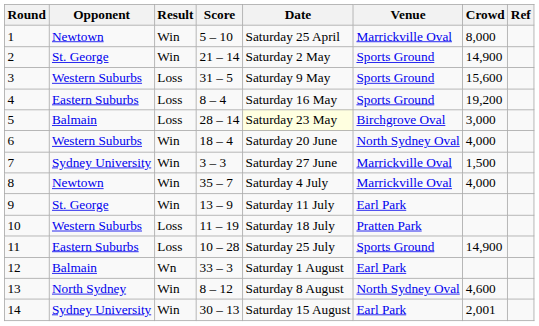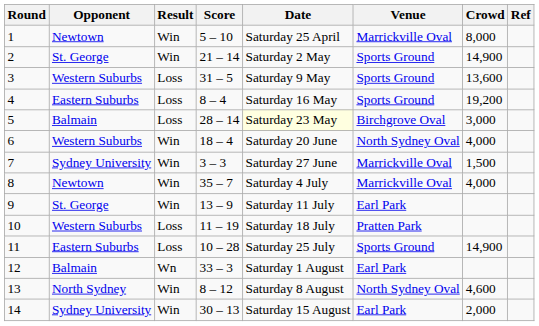 <table class="wikitable" style="text-align:left;">
 <tr>
 <th>Round</th>
 <th>Opponent</th>
 <th>Result</th>
 <th>Score</th>
 <th>Date</th>
 <th>Venue</th>
 <th>Crowd</th>
 <th>Ref</th>
 </tr>
 <tr>
 <td>1</td>
 <td> <a href='#'>Newtown</a></td>
 <td>Win</td>
 <td>5 – 10</td>
 <td>Saturday 25 April</td>
 <td><a href='#'>Marrickville Oval</a></td>
 <td>8,000</td>
 <td></td>
 </tr>
 <tr>
 <td>2</td>
 <td> <a href='#'>St. George</a></td>
 <td>Win</td>
 <td>21 – 14</td>
 <td>Saturday 2 May</td>
 <td><a href='#'>Sports Ground</a></td>
 <td>14,900</td>
 <td></td>
 </tr>
 <tr>
 <td>3</td>
 <td> <a href='#'>Western Suburbs</a></td>
 <td>Loss</td>
 <td>31 – 5</td>
 <td>Saturday 9 May</td>
 <td><a href='#'>Sports Ground</a></td>
-<td>15,600</td>
+<td>13,600</td>
 <td></td>
 </tr>
 <tr>
 <td>4</td>
 <td> <a href='#'>Eastern Suburbs</a></td>
 <td>Loss</td>
 <td>8 – 4</td>
 <td>Saturday 16 May</td>
 <td><a href='#'>Sports Ground</a></td>
 <td>19,200</td>
 <td></td>
 </tr>
 <tr>
 <td>5</td>
 <td> <a href='#'>Balmain</a></td>
 <td>Loss</td>
 <td>28 – 14</td>
 <td style="background: lightyellow;">Saturday 23 May</td>
 <td><a href='#'>Birchgrove Oval</a></td>
 <td>3,000</td>
 <td></td>
 </tr>
 <tr>
 <td>6</td>
 <td> <a href='#'>Western Suburbs</a></td>
 <td>Win</td>
 <td>18 – 4</td>
 <td>Saturday 20 June</td>
 <td><a href='#'>North Sydney Oval</a></td>
 <td>4,000</td>
 <td></td>
 </tr>
 <tr>
 <td>7</td>
 <td> <a href='#'>Sydney University</a></td>
 <td>Win</td>
 <td>3 – 3</td>
 <td>Saturday 27 June</td>
 <td><a href='#'>Marrickville Oval</a></td>
 <td>1,500</td>
 <td></td>
 </tr>
 <tr>
 <td>8</td>
 <td> <a href='#'>Newtown</a></td>
 <td>Win</td>
 <td>35 – 7</td>
 <td>Saturday 4 July</td>
 <td><a href='#'>Marrickville Oval</a></td>
 <td>4,000</td>
 <td></td>
 </tr>
 <tr>
 <td>9</td>
 <td> <a href='#'>St. George</a></td>
 <td>Win</td>
 <td>13 – 9</td>
 <td>Saturday 11 July</td>
 <td><a href='#'>Earl Park</a></td>
 <td></td>
 <td></td>
 </tr>
 <tr>
 <td>10</td>
 <td> <a href='#'>Western Suburbs</a></td>
 <td>Loss</td>
 <td>11 – 19</td>
 <td>Saturday 18 July</td>
 <td><a href='#'>Pratten Park</a></td>
 <td></td>
 <td></td>
 </tr>
 <tr>
 <td>11</td>
 <td> <a href='#'>Eastern Suburbs</a></td>
 <td>Loss</td>
 <td>10 – 28</td>
 <td>Saturday 25 July</td>
 <td><a href='#'>Sports Ground</a></td>
 <td>14,900</td>
 <td></td>
 </tr>
 <tr>
 <td>12</td>
 <td> <a href='#'>Balmain</a></td>
 <td>Wn</td>
 <td>33 – 3</td>
 <td>Saturday 1 August</td>
 <td><a href='#'>Earl Park</a></td>
 <td></td>
 <td></td>
 </tr>
 <tr>
 <td>13</td>
 <td> <a href='#'>North Sydney</a></td>
 <td>Win</td>
 <td>8 – 12</td>
 <td>Saturday 8 August</td>
 <td><a href='#'>North Sydney Oval</a></td>
 <td>4,600</td>
 <td></td>
 </tr>
 <tr>
 <td>14</td>
 <td> <a href='#'>Sydney University</a></td>
 <td>Win</td>
 <td>30 – 13</td>
 <td>Saturday 15 August</td>
 <td><a href='#'>Earl Park</a></td>
-<td>2,001</td>
+<td>2,000</td>
 <td></td>
 </tr>
 </table>
